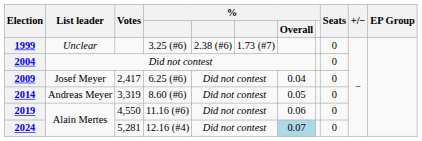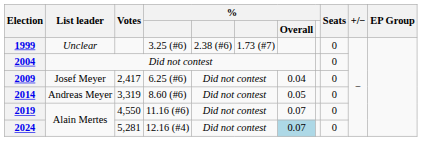 <table class="wikitable" style="text-align:center;">
 <tr>
 <th rowspan=2>Election</th>
 <th rowspan=2>List leader</th>
 <th rowspan=2>Votes</th>
 <th colspan=5>%</th>
 <th rowspan=2>Seats</th>
 <th rowspan=2>+/−</th>
 <th rowspan=2>EP Group</th>
 </tr>
 <tr>
 <th></th>
 <th></th>
 <th></th>
 <th>Overall</th>
 </tr>
 <tr>
 <th><a href='#'>1999</a></th>
 <td><em>Unclear</em></td>
 <td></td>
 <td>3.25 (#6)</td>
 <td>2.38 (#6)</td>
 <td>1.73 (#7)</td>
 <td></td>
 <td></td>
 <td> 0</td>
 <td rowspan=6>−</td>
 </tr>
 <tr>
 <th><a href='#'>2004</a></th>
 <td colspan=6><em>Did not contest</em></td>
 <td></td>
 <td> 0</td>
 </tr>
 <tr>
 <th><a href='#'>2009</a></th>
 <td>Josef Meyer</td>
 <td>2,417</td>
 <td>6.25 (#6)</td>
 <td colspan=2><em>Did not contest</em></td>
 <td>0.04</td>
 <td></td>
 <td> 0</td>
 </tr>
 <tr>
 <th><a href='#'>2014</a></th>
 <td>Andreas Meyer</td>
 <td>3,319</td>
 <td>8.60 (#6)</td>
 <td colspan=2><em>Did not contest</em></td>
 <td>0.05</td>
 <td></td>
 <td> 0</td>
 </tr>
 <tr>
 <th><a href='#'>2019</a></th>
 <td rowspan=2>Alain Mertes</td>
 <td>4,550</td>
 <td>11.16 (#6)</td>
 <td colspan=2><em>Did not contest</em></td>
-<td>0.06</td>
+<td>0.07</td>
 <td></td>
 <td> 0</td>
 </tr>
 <tr>
 <th><a href='#'>2024</a></th>
 <td>5,281</td>
 <td>12.16 (#4)</td>
 <td colspan=2><em>Did not contest</em></td>
 <td style="background: lightblue;">0.07</td>
 <td></td>
 <td> 0</td>
 </tr>
 </table>
